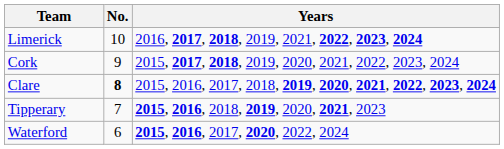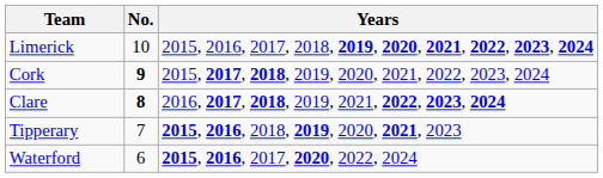 <table class="wikitable sortable">
 <tr>
 <th width="20%">Team</th>
 <th>No.</th>
 <th>Years</th>
 </tr>
 <tr>
 <td> <a href='#'>Limerick</a></td>
 <td align="center">10</td>
-<td><a href='#'>2016</a>, <a href='#'><strong>2017</strong></a>, <a href='#'><strong>2018</strong></a>, <a href='#'>2019</a>, <a href='#'>2021</a>, <a href='#'><strong>2022</strong></a>, <a href='#'><strong>2023</strong></a>, <a href='#'><strong>2024</strong></a></td>
+<td><a href='#'>2015</a>, <a href='#'>2016</a>, <a href='#'>2017</a>, <a href='#'>2018</a>, <a href='#'><strong>2019</strong></a>, <a href='#'><strong>2020</strong></a>, <a href='#'><strong>2021</strong></a>, <a href='#'><strong>2022</strong></a>, <a href='#'><strong>2023</strong></a>, <a href='#'><strong>2024</strong></a></td>
 </tr>
 <tr>
 <td> <a href='#'>Cork</a></td>
-<td align="center">9</td>
+<td align="center"><strong>9</strong></td>
 <td><a href='#'>2015</a>, <a href='#'><strong>2017</strong></a>, <a href='#'><strong>2018</strong></a>, <a href='#'>2019</a>, <a href='#'>2020</a>, <a href='#'>2021</a>, <a href='#'>2022</a>, <a href='#'>2023</a>, <a href='#'>2024</a></td>
 </tr>
 <tr>
 <td> <a href='#'>Clare</a></td>
 <td align="center"><strong>8</strong></td>
-<td><a href='#'>2015</a>, <a href='#'>2016</a>, <a href='#'>2017</a>, <a href='#'>2018</a>, <a href='#'><strong>2019</strong></a>, <a href='#'><strong>2020</strong></a>, <a href='#'><strong>2021</strong></a>, <a href='#'><strong>2022</strong></a>, <a href='#'><strong>2023</strong></a>, <a href='#'><strong>2024</strong></a></td>
+<td><a href='#'>2016</a>, <a href='#'><strong>2017</strong></a>, <a href='#'><strong>2018</strong></a>, <a href='#'>2019</a>, <a href='#'>2021</a>, <a href='#'><strong>2022</strong></a>, <a href='#'><strong>2023</strong></a>, <a href='#'><strong>2024</strong></a></td>
 </tr>
 <tr>
 <td> <a href='#'>Tipperary</a></td>
 <td align="center">7</td>
 <td><a href='#'><strong>2015</strong></a>, <a href='#'><strong>2016</strong></a>, <a href='#'>2018</a>, <a href='#'><strong>2019</strong></a>, <a href='#'>2020</a>, <a href='#'><strong>2021</strong></a>, <a href='#'>2023</a></td>
 </tr>
 <tr>
 <td> <a href='#'>Waterford</a></td>
 <td align="center">6</td>
 <td><a href='#'><strong>2015</strong></a>, <a href='#'><strong>2016</strong></a>, <a href='#'>2017</a>, <a href='#'><strong>2020</strong></a>, <a href='#'>2022</a>, <a href='#'>2024</a></td>
 </tr>
 </table>
